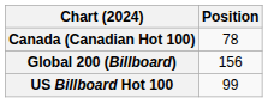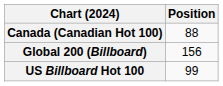 <table class="wikitable sortable plainrowheaders" style="text-align:center">
 <tr>
 <th scope="col">Chart (2024)</th>
 <th scope="col">Position</th>
 </tr>
 <tr>
 <th scope="row">Canada (Canadian Hot 100)</th>
-<td>78</td>
+<td>88</td>
 </tr>
 <tr>
 <th scope="row">Global 200 (<em>Billboard</em>)</th>
 <td>156</td>
 </tr>
 <tr>
 <th scope="row">US <em>Billboard</em> Hot 100</th>
 <td>99</td>
 </tr>
 </table>
